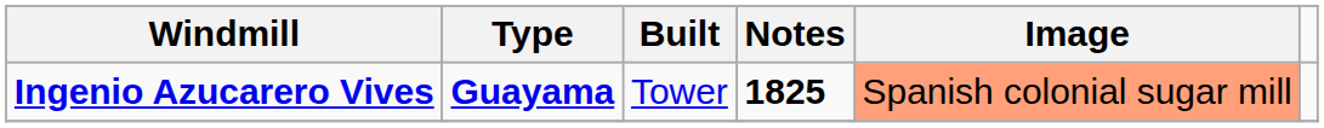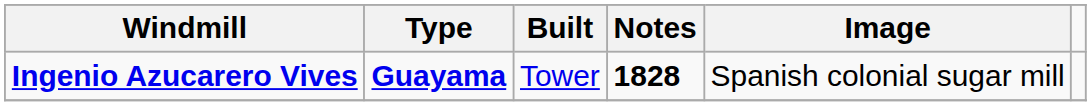 <table class="wikitable">
 <tr>
 <th>Windmill</th>
 <th>Type</th>
 <th>Built</th>
 <th>Notes</th>
 <th>Image</th>
 </tr>
 <tr>
 <td><strong><a href='#'>Ingenio Azucarero Vives</a></strong></td>
 <td><strong><a href='#'>Guayama</a><br></strong></td>
 <td><a href='#'>Tower</a></td>
-<td><strong>1825</strong></td>
-<td style="background: lightsalmon;">Spanish colonial sugar mill</td>
+<td><strong>1828</strong></td>
+<td>Spanish colonial sugar mill</td>
 <td></td>
 </tr>
 <tr>
 </tr>
 </table>
